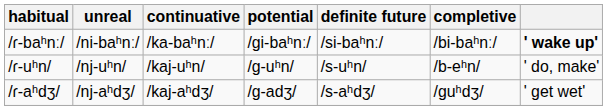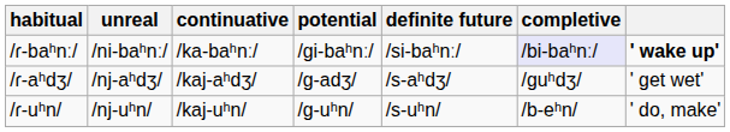 <table class="wikitable" border="1">
 <tr>
 <th>habitual</th>
 <th>unreal</th>
 <th>continuative</th>
 <th>potential</th>
 <th>definite future</th>
 <th>completive</th>
 <th></th>
 </tr>
 <tr>
 <td>/ɾ-baʰnː/</td>
 <td>/ni-baʰnː/</td>
 <td>/ka-baʰnː/</td>
 <td>/gi-baʰnː/</td>
 <td>/si-baʰnː/</td>
-<td>/bi-baʰnː/</td>
+<td style="background: lavender;">/bi-baʰnː/</td>
 <td><strong>' wake up'</strong></td>
+</tr>
+<tr>
+<td>/ɾ-aʰdʒ/</td>
+<td>/nj-aʰdʒ/</td>
+<td>/kaj-aʰdʒ/</td>
+<td>/g-adʒ/</td>
+<td>/s-aʰdʒ/</td>
+<td>/guʰdʒ/</td>
+<td>' get wet'</td>
 </tr>
 <tr>
 <td>/ɾ-uʰn/</td>
 <td>/nj-uʰn/</td>
 <td>/kaj-uʰn/</td>
 <td>/g-uʰn/</td>
 <td>/s-uʰn/</td>
 <td>/b-eʰn/</td>
 <td>' do, make'</td>
 </tr>
 <tr>
-<td>/ɾ-aʰdʒ/</td>
-<td>/nj-aʰdʒ/</td>
-<td>/kaj-aʰdʒ/</td>
-<td>/g-adʒ/</td>
-<td>/s-aʰdʒ/</td>
-<td>/guʰdʒ/</td>
-<td>' get wet'</td>
-</tr>
-<tr>
 </tr>
 </table>
